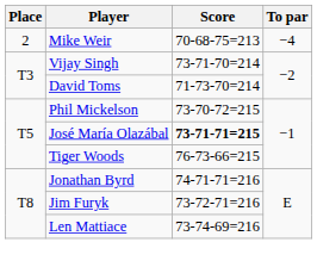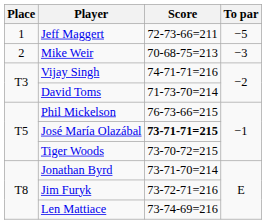 <table class="wikitable">
 <tr>
 <th>Place</th>
 <th>Player</th>
 <th>Score</th>
 <th>To par</th>
 </tr>
 <tr>
+<td align=center>1</td>
+<td> <a href='#'>Jeff Maggert</a></td>
+<td align=center>72-73-66=211</td>
+<td align=center>−5</td>
+</tr>
+<tr>
 <td align=center>2</td>
 <td> <a href='#'>Mike Weir</a></td>
 <td align=center>70-68-75=213</td>
-<td align=center>−4</td>
+<td align=center>−3</td>
 </tr>
 <tr>
 <td rowspan="2" align=center>T3</td>
 <td> <a href='#'>Vijay Singh</a></td>
-<td align=center>73-71-70=214</td>
+<td align=center>74-71-71=216</td>
 <td rowspan="2" align=center>−2</td>
 </tr>
 <tr>
 <td> <a href='#'>David Toms</a></td>
 <td align=center>71-73-70=214</td>
 </tr>
 <tr>
 <td rowspan="3" align=center>T5</td>
 <td> <a href='#'>Phil Mickelson</a></td>
-<td align=center>73-70-72=215</td>
+<td align=center>76-73-66=215</td>
 <td rowspan="3" align=center>−1</td>
 </tr>
 <tr>
 <td> <a href='#'>José María Olazábal</a></td>
 <td align=center><strong>73-71-71=215</strong></td>
 </tr>
 <tr>
 <td> <a href='#'>Tiger Woods</a></td>
-<td align=center>76-73-66=215</td>
+<td align=center>73-70-72=215</td>
 </tr>
 <tr>
 <td rowspan="3" align=center>T8</td>
 <td> <a href='#'>Jonathan Byrd</a></td>
-<td align=center>74-71-71=216</td>
+<td align=center>73-71-70=214</td>
 <td rowspan="3" align=center>E</td>
 </tr>
 <tr>
 <td> <a href='#'>Jim Furyk</a></td>
 <td align=center>73-72-71=216</td>
 </tr>
 <tr>
 <td> <a href='#'>Len Mattiace</a></td>
 <td align=center>73-74-69=216</td>
 </tr>
 </table>
